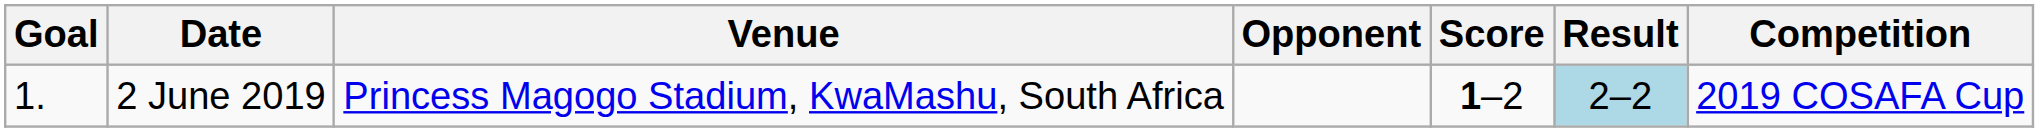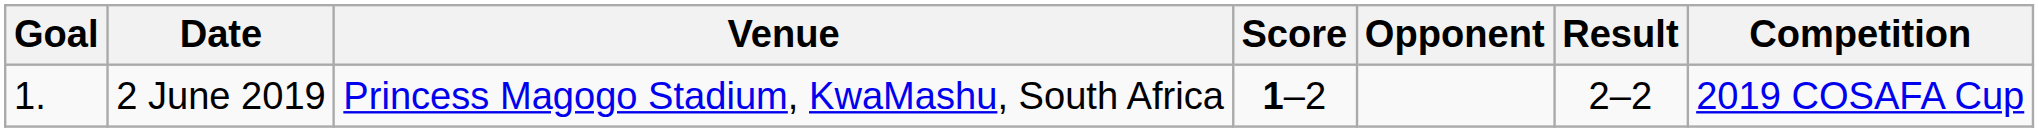 <table class="wikitable plainrowheaders sortable">
 <tr>
 <th>Goal</th>
 <th>Date</th>
 <th>Venue</th>
+<th>Score</th>
 <th>Opponent</th>
-<th>Score</th>
 <th>Result</th>
 <th>Competition</th>
 </tr>
 <tr>
 <td>1.</td>
 <td>2 June 2019</td>
 <td><a href='#'>Princess Magogo Stadium</a>, <a href='#'>KwaMashu</a>, South Africa</td>
+<td align=center><strong>1</strong>–2</td>
 <td></td>
-<td align=center><strong>1</strong>–2</td>
-<td align=center style="background: lightblue;">2–2 </td>
+<td align=center>2–2 </td>
 <td><a href='#'>2019 COSAFA Cup</a></td>
 </tr>
 </table>
